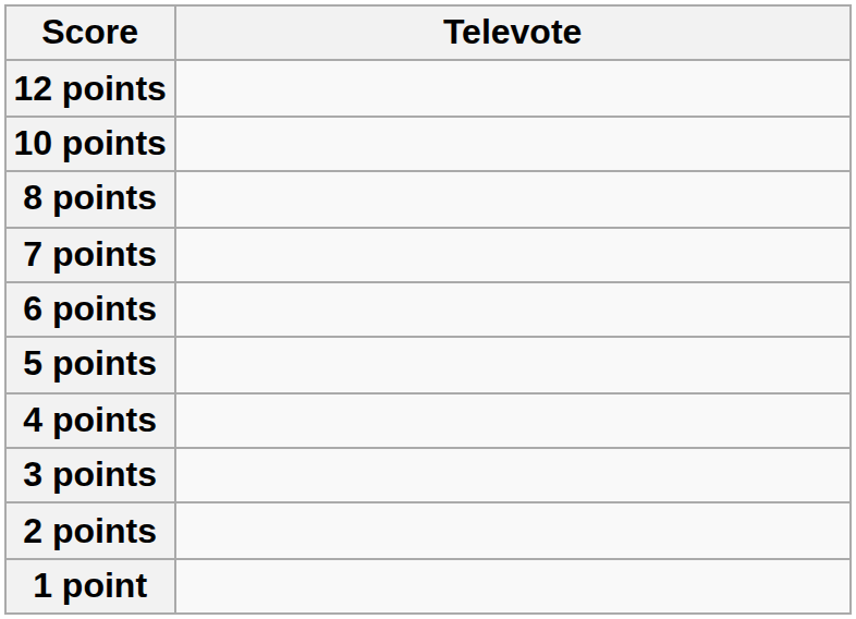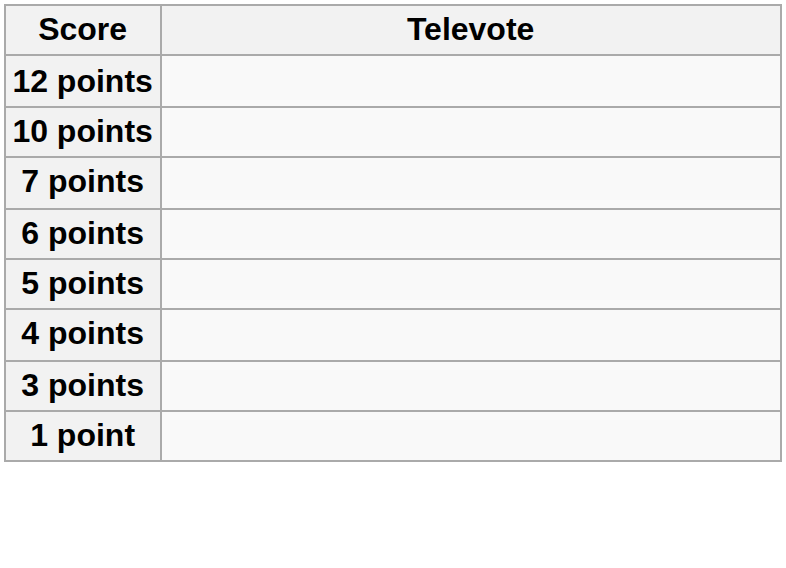 <table class="wikitable">
 <tr>
 </tr>
 <tr>
 <th scope="col" width="20%">Score</th>
 <th scope="col" width="80%">Televote</th>
 </tr>
 <tr>
 <th scope="row">12 points</th>
 <td></td>
 </tr>
 <tr>
 <th scope="row">10 points</th>
-<td></td>
-</tr>
-<tr>
-<th scope="row">8 points</th>
 <td></td>
 </tr>
 <tr>
 <th scope="row">7 points</th>
 <td></td>
 </tr>
 <tr>
 <th scope="row">6 points</th>
 <td></td>
 </tr>
 <tr>
 <th scope="row">5 points</th>
 <td></td>
 </tr>
 <tr>
 <th scope="row">4 points</th>
 <td></td>
 </tr>
 <tr>
 <th scope="row">3 points</th>
 <td></td>
 </tr>
 <tr>
-<th scope="row">2 points</th>
-<td></td>
-</tr>
-<tr>
 <th scope="row">1 point</th>
 <td></td>
 </tr>
 <tr>
 </tr>
 </table>
